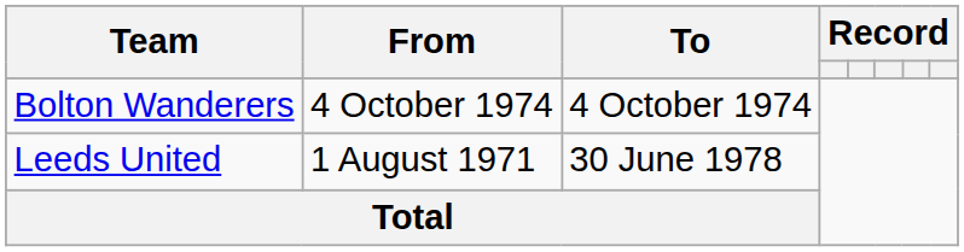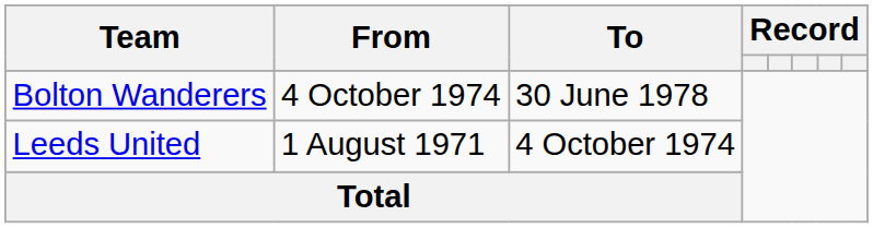 <table class="wikitable" style="text-align: center">
 <tr>
 <th rowspan=2>Team</th>
 <th rowspan=2>From</th>
 <th rowspan=2>To</th>
 <th colspan=5>Record</th>
 </tr>
 <tr>
 <th></th>
 <th></th>
 <th></th>
 <th></th>
 <th></th>
 </tr>
 <tr>
 <td align=left><a href='#'>Bolton Wanderers</a></td>
 <td align=left>4 October 1974</td>
-<td align=left>4 October 1974<br></td>
+<td align=left>30 June 1978<br></td>
 </tr>
 <tr>
 <td align=left><a href='#'>Leeds United</a></td>
 <td align=left>1 August 1971</td>
-<td align=left>30 June 1978<br></td>
+<td align=left>4 October 1974<br></td>
 </tr>
 <tr>
 <th colspan=3>Total<br></th>
 </tr>
 </table>
